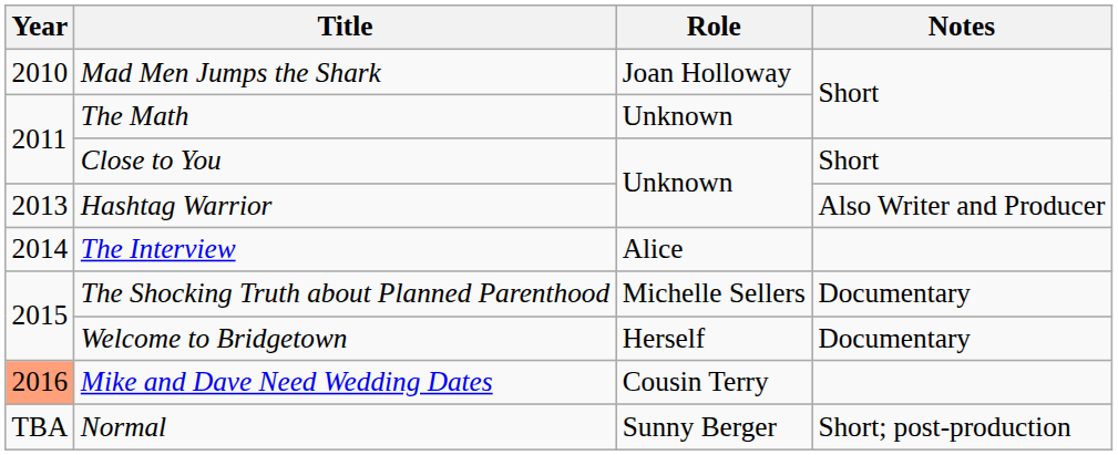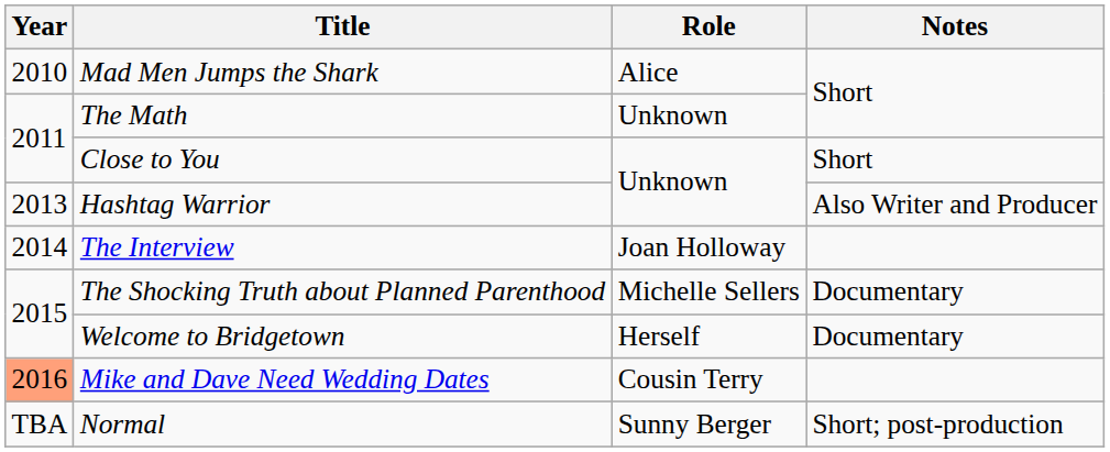 <table class="wikitable sortable">
 <tr>
 <th>Year</th>
 <th>Title</th>
 <th>Role</th>
 <th>Notes</th>
 </tr>
 <tr>
 <td>2010</td>
 <td><em>Mad Men Jumps the Shark</em></td>
-<td>Joan Holloway</td>
+<td>Alice</td>
 <td rowspan="2">Short</td>
 </tr>
 <tr>
 <td rowspan="2">2011</td>
 <td><em>The Math</em></td>
 <td>Unknown</td>
 </tr>
 <tr>
 <td><em>Close to You</em></td>
 <td rowspan="2">Unknown</td>
 <td>Short</td>
 </tr>
 <tr>
 <td>2013</td>
 <td><em>Hashtag Warrior</em></td>
 <td>Also Writer and Producer</td>
 </tr>
 <tr>
 <td>2014</td>
 <td><em><a href='#'>The Interview</a></em></td>
-<td>Alice</td>
+<td>Joan Holloway</td>
 <td></td>
 </tr>
 <tr>
 <td rowspan="2">2015</td>
 <td><em>The Shocking Truth about Planned Parenthood</em></td>
 <td>Michelle Sellers</td>
 <td>Documentary</td>
 </tr>
 <tr>
 <td><em>Welcome to Bridgetown</em></td>
 <td>Herself</td>
 <td>Documentary</td>
 </tr>
 <tr>
 <td style="background: lightsalmon;">2016</td>
 <td><em><a href='#'>Mike and Dave Need Wedding Dates</a></em></td>
 <td>Cousin Terry</td>
 <td></td>
 </tr>
 <tr>
 <td>TBA</td>
 <td><em>Normal</em></td>
 <td>Sunny Berger</td>
 <td>Short; post-production</td>
 </tr>
 </table>
